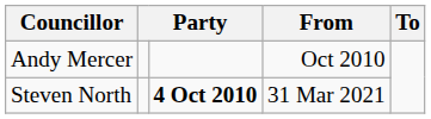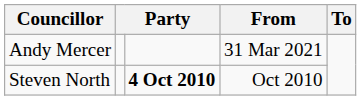 <table class=wikitable>
 <tr>
 <th>Councillor</th>
 <th colspan=2>Party</th>
 <th>From</th>
 <th>To</th>
 </tr>
 <tr>
 <td>Andy Mercer</td>
 <td></td>
 <td></td>
-<td align=right>Oct 2010</td>
+<td align=right>31 Mar 2021</td>
 </tr>
 <tr>
 <td>Steven North</td>
 <td></td>
 <td align=right><strong>4 Oct 2010</strong></td>
-<td align=right>31 Mar 2021</td>
+<td align=right>Oct 2010</td>
 </tr>
 </table>
